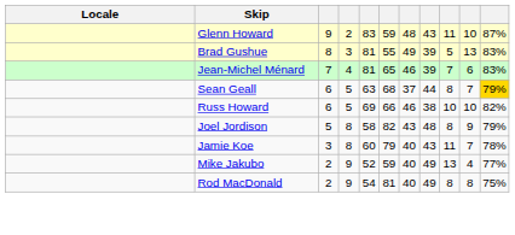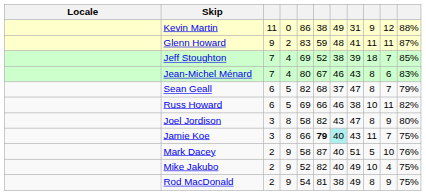 <table class=wikitable style="text-align: center;">
 <tr>
 <th width=250>Locale</th>
 <th width=160>Skip</th>
 <th width=20></th>
 <th width=20></th>
 <th width=20></th>
 <th width=20></th>
 <th width=20></th>
 <th width=20></th>
 <th width=20></th>
 <th width=20></th>
 <th width=20></th>
 </tr>
 <tr bgcolor=#ffffcc>
 <td style="text-align: left;"></td>
+<td style="text-align: left;"><a href='#'>Kevin Martin</a></td>
+<td>11</td>
+<td>0</td>
+<td>86</td>
+<td>38</td>
+<td>49</td>
+<td>31</td>
+<td>9</td>
+<td>12</td>
+<td>88%</td>
+</tr>
+<tr bgcolor=#ffffcc>
+<td style="text-align: left;"></td>
 <td style="text-align: left;"><a href='#'>Glenn Howard</a></td>
 <td>9</td>
 <td>2</td>
 <td>83</td>
 <td>59</td>
 <td>48</td>
-<td>43</td>
+<td>41</td>
 <td>11</td>
-<td>10</td>
+<td>11</td>
 <td>87%</td>
 </tr>
-<tr bgcolor=#ffffcc>
+<tr bgcolor=#ccffcc>
 <td style="text-align: left;"></td>
-<td style="text-align: left;"><a href='#'>Brad Gushue</a></td>
-<td>8</td>
-<td>3</td>
-<td>81</td>
-<td>55</td>
-<td>49</td>
+<td style="text-align: left;"><a href='#'>Jeff Stoughton</a></td>
+<td>7</td>
+<td>4</td>
+<td>69</td>
+<td>52</td>
+<td>38</td>
 <td>39</td>
-<td>5</td>
-<td>13</td>
-<td>83%</td>
+<td>18</td>
+<td>7</td>
+<td>85%</td>
 </tr>
 <tr bgcolor=#ccffcc>
 <td style="text-align: left;"></td>
 <td style="text-align: left;"><a href='#'>Jean-Michel Ménard</a></td>
 <td>7</td>
 <td>4</td>
-<td>81</td>
-<td>65</td>
+<td>80</td>
+<td>67</td>
 <td>46</td>
-<td>39</td>
-<td>7</td>
+<td>43</td>
+<td>8</td>
 <td>6</td>
 <td>83%</td>
 </tr>
 <tr>
 <td style="text-align: left;"></td>
 <td style="text-align: left;"><a href='#'>Sean Geall</a></td>
 <td>6</td>
 <td>5</td>
-<td>63</td>
+<td>82</td>
 <td>68</td>
 <td>37</td>
-<td>44</td>
+<td>47</td>
 <td>8</td>
 <td>7</td>
-<td style="background: gold;">79%</td>
+<td>79%</td>
 </tr>
 <tr>
 <td style="text-align: left;"></td>
 <td style="text-align: left;"><a href='#'>Russ Howard</a></td>
 <td>6</td>
 <td>5</td>
 <td>69</td>
 <td>66</td>
 <td>46</td>
 <td>38</td>
 <td>10</td>
-<td>10</td>
+<td>11</td>
 <td>82%</td>
 </tr>
 <tr>
 <td style="text-align: left;"></td>
 <td style="text-align: left;"><a href='#'>Joel Jordison</a></td>
-<td>5</td>
+<td>3</td>
 <td>8</td>
 <td>58</td>
 <td>82</td>
 <td>43</td>
-<td>48</td>
+<td>47</td>
 <td>8</td>
 <td>9</td>
-<td>79%</td>
+<td>80%</td>
 </tr>
 <tr>
 <td style="text-align: left;"></td>
 <td style="text-align: left;"><a href='#'>Jamie Koe</a></td>
 <td>3</td>
 <td>8</td>
-<td>60</td>
-<td>79</td>
-<td>40</td>
+<td>66</td>
+<td><strong>79</strong></td>
+<td style="background: paleturquoise;">40</td>
 <td>43</td>
 <td>11</td>
 <td>7</td>
-<td>78%</td>
+<td>75%</td>
+</tr>
+<tr>
+<td style="text-align: left;"></td>
+<td style="text-align: left;"><a href='#'>Mark Dacey</a></td>
+<td>2</td>
+<td>9</td>
+<td>58</td>
+<td>87</td>
+<td>40</td>
+<td>51</td>
+<td>5</td>
+<td>10</td>
+<td>76%</td>
 </tr>
 <tr>
 <td style="text-align: left;"></td>
 <td style="text-align: left;"><a href='#'>Mike Jakubo</a></td>
 <td>2</td>
 <td>9</td>
 <td>52</td>
-<td>59</td>
+<td>82</td>
 <td>40</td>
 <td>49</td>
-<td>13</td>
+<td>10</td>
 <td>4</td>
-<td>77%</td>
+<td>75%</td>
 </tr>
 <tr>
 <td style="text-align: left;"></td>
 <td style="text-align: left;"><a href='#'>Rod MacDonald</a></td>
 <td>2</td>
 <td>9</td>
 <td>54</td>
 <td>81</td>
-<td>40</td>
+<td>38</td>
 <td>49</td>
 <td>8</td>
-<td>8</td>
+<td>9</td>
 <td>75%</td>
 </tr>
 </table>
